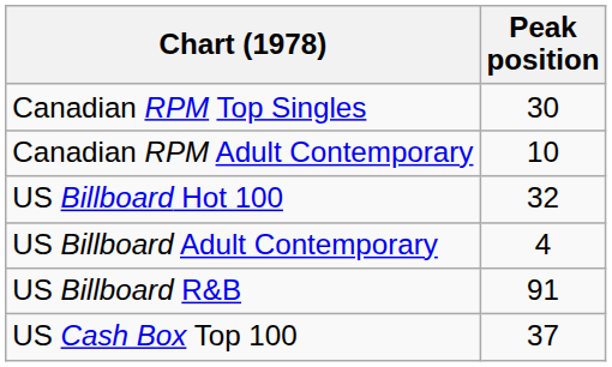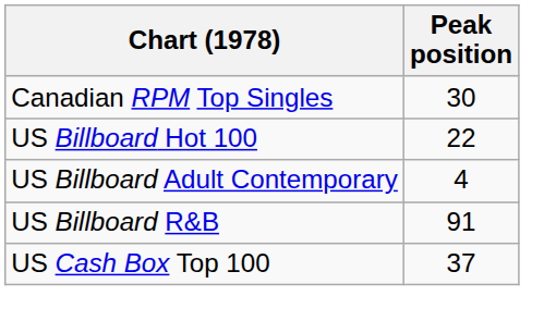 <table class="wikitable sortable">
 <tr>
 <th>Chart (1978)</th>
 <th>Peak<br>position</th>
 </tr>
 <tr>
 <td>Canadian <em><a href='#'>RPM</a></em> <a href='#'>Top Singles</a></td>
 <td style="text-align:center;">30</td>
 </tr>
 <tr>
-<td>Canadian <em>RPM</em> <a href='#'>Adult Contemporary</a></td>
-<td style="text-align:center;">10</td>
-</tr>
-<tr>
 <td>US <a href='#'><em>Billboard</em> Hot 100</a></td>
-<td style="text-align:center;">32</td>
+<td style="text-align:center;">22</td>
 </tr>
 <tr>
 <td>US <em>Billboard</em> <a href='#'>Adult Contemporary</a></td>
 <td style="text-align:center;">4</td>
 </tr>
 <tr>
 <td>US <em>Billboard</em> <a href='#'>R&B</a></td>
 <td style="text-align:center;">91</td>
 </tr>
 <tr>
 <td>US <em><a href='#'>Cash Box</a></em> Top 100</td>
 <td style="text-align:center;">37</td>
 </tr>
 </table>
